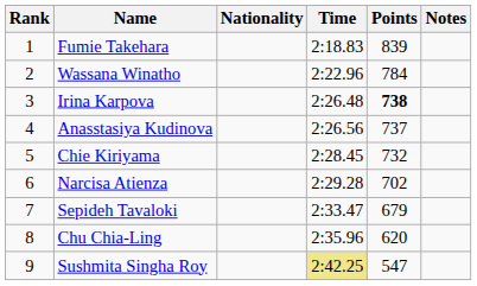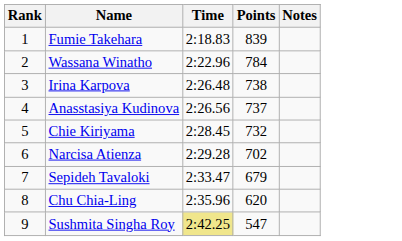 <table class="wikitable sortable" style="text-align:center">
 <tr>
 <th>Rank</th>
 <th>Name</th>
-<th>Nationality</th>
 <th>Time</th>
 <th>Points</th>
 <th>Notes</th>
 </tr>
 <tr>
 <td>1</td>
 <td align="left"><a href='#'>Fumie Takehara</a></td>
-<td align=left></td>
 <td>2:18.83</td>
 <td>839</td>
 <td></td>
 </tr>
 <tr>
 <td>2</td>
 <td align="left"><a href='#'>Wassana Winatho</a></td>
-<td align=left></td>
 <td>2:22.96</td>
 <td>784</td>
 <td></td>
 </tr>
 <tr>
 <td>3</td>
 <td align="left"><a href='#'>Irina Karpova</a></td>
-<td align=left></td>
 <td>2:26.48</td>
-<td><strong>738</strong></td>
+<td>738</td>
 <td></td>
 </tr>
 <tr>
 <td>4</td>
 <td align="left"><a href='#'>Anasstasiya Kudinova</a></td>
-<td align=left></td>
 <td>2:26.56</td>
 <td>737</td>
 <td></td>
 </tr>
 <tr>
 <td>5</td>
 <td align="left"><a href='#'>Chie Kiriyama</a></td>
-<td align=left></td>
 <td>2:28.45</td>
 <td>732</td>
 <td></td>
 </tr>
 <tr>
 <td>6</td>
 <td align="left"><a href='#'>Narcisa Atienza</a></td>
-<td align=left></td>
 <td>2:29.28</td>
 <td>702</td>
 <td></td>
 </tr>
 <tr>
 <td>7</td>
 <td align="left"><a href='#'>Sepideh Tavaloki</a></td>
-<td align=left></td>
 <td>2:33.47</td>
 <td>679</td>
 <td></td>
 </tr>
 <tr>
 <td>8</td>
 <td align="left"><a href='#'>Chu Chia-Ling</a></td>
-<td align=left></td>
 <td>2:35.96</td>
 <td>620</td>
 <td></td>
 </tr>
 <tr>
 <td>9</td>
 <td align="left"><a href='#'>Sushmita Singha Roy</a></td>
-<td align=left></td>
 <td style="background: khaki;">2:42.25</td>
 <td>547</td>
 <td></td>
 </tr>
 </table>
